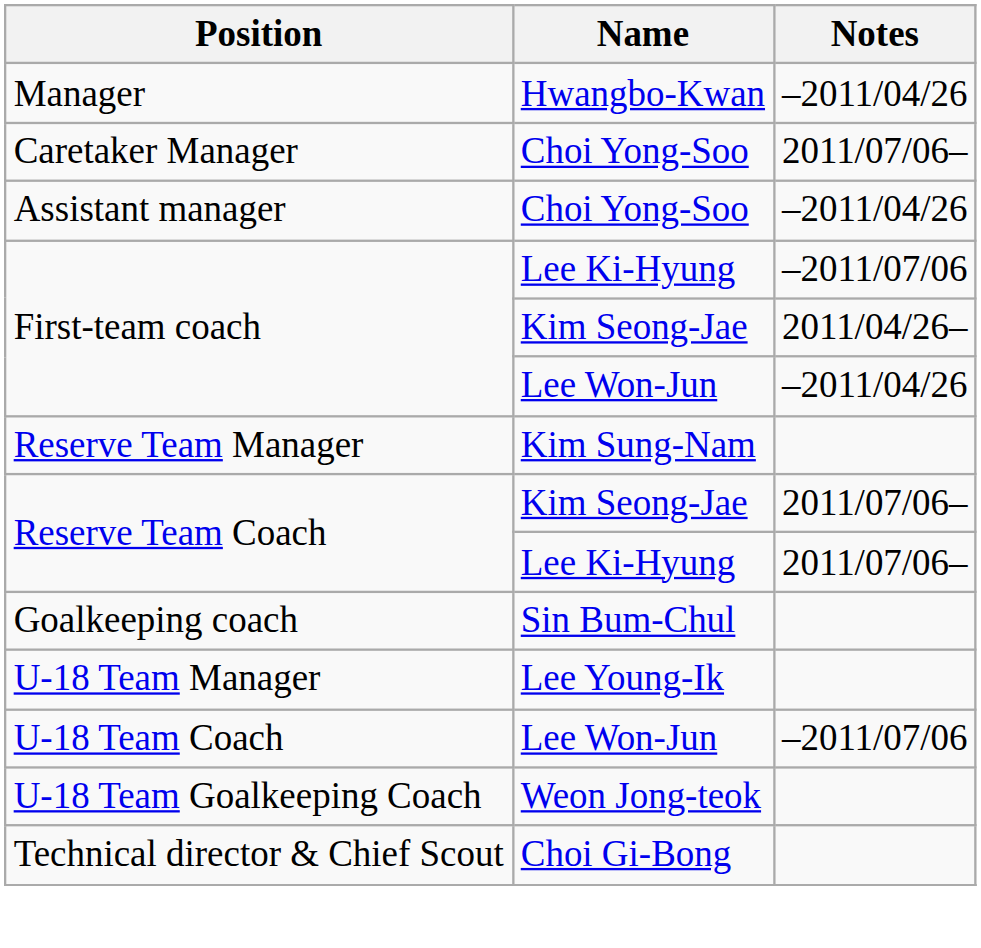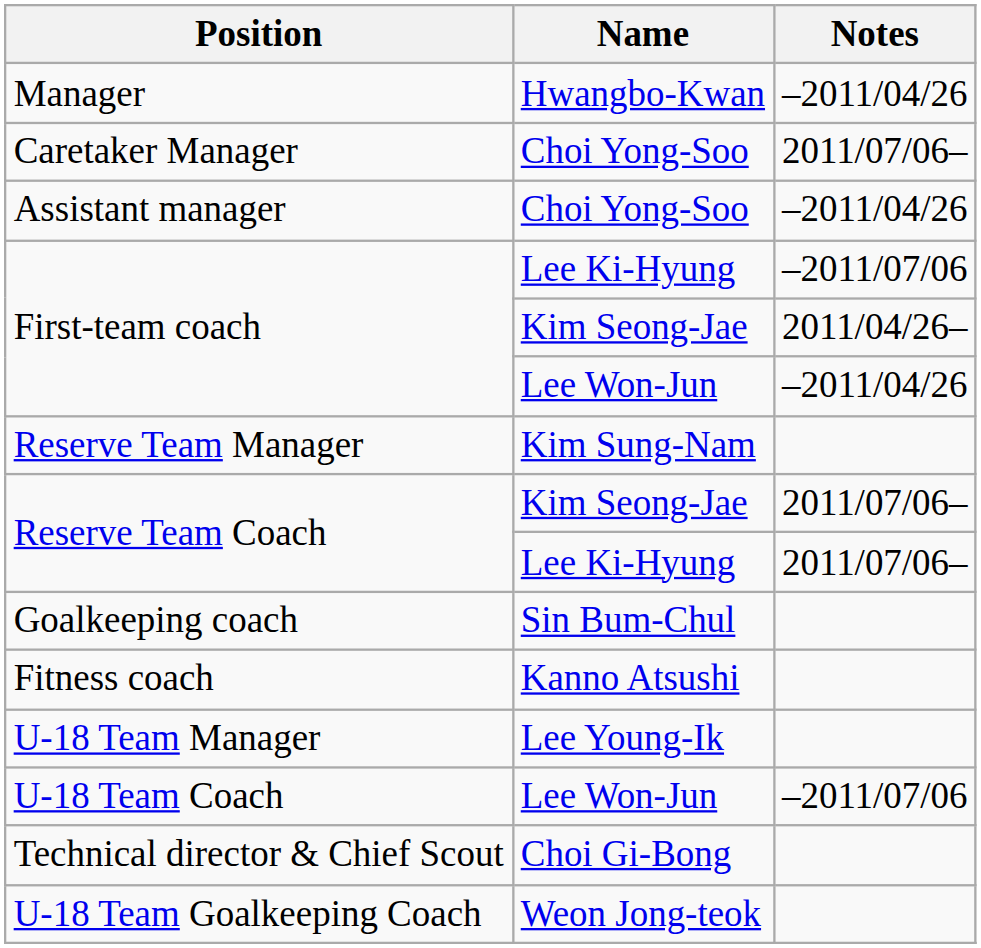 <table class="wikitable">
 <tr>
 <th>Position</th>
 <th>Name</th>
 <th>Notes</th>
 </tr>
 <tr>
 <td>Manager</td>
 <td> <a href='#'>Hwangbo-Kwan</a></td>
 <td>–2011/04/26</td>
 </tr>
 <tr>
 <td>Caretaker Manager</td>
 <td> <a href='#'>Choi Yong-Soo</a></td>
 <td>2011/07/06–</td>
 </tr>
 <tr>
 <td>Assistant manager</td>
 <td> <a href='#'>Choi Yong-Soo</a></td>
 <td>–2011/04/26</td>
 </tr>
 <tr>
 <td rowspan="3">First-team coach</td>
 <td> <a href='#'>Lee Ki-Hyung</a></td>
 <td>–2011/07/06</td>
 </tr>
 <tr>
 <td> <a href='#'>Kim Seong-Jae</a></td>
 <td>2011/04/26–</td>
 </tr>
 <tr>
 <td> <a href='#'>Lee Won-Jun</a></td>
 <td>–2011/04/26</td>
 </tr>
 <tr>
 <td><a href='#'>Reserve Team</a> Manager</td>
 <td> <a href='#'>Kim Sung-Nam</a></td>
 <td></td>
 </tr>
 <tr>
 <td rowspan="2"><a href='#'>Reserve Team</a> Coach</td>
 <td> <a href='#'>Kim Seong-Jae</a></td>
 <td>2011/07/06–</td>
 </tr>
 <tr>
 <td> <a href='#'>Lee Ki-Hyung</a></td>
 <td>2011/07/06–</td>
 </tr>
 <tr>
 <td>Goalkeeping coach</td>
 <td> <a href='#'>Sin Bum-Chul</a></td>
 <td></td>
 </tr>
 <tr>
+<td>Fitness coach</td>
+<td> <a href='#'>Kanno Atsushi</a></td>
+<td></td>
+</tr>
+<tr>
 <td><a href='#'>U-18 Team</a> Manager</td>
 <td> <a href='#'>Lee Young-Ik</a></td>
 <td></td>
 </tr>
 <tr>
 <td><a href='#'>U-18 Team</a> Coach</td>
 <td> <a href='#'>Lee Won-Jun</a></td>
 <td>–2011/07/06</td>
 </tr>
 <tr>
+<td>Technical director & Chief Scout</td>
+<td> <a href='#'>Choi Gi-Bong</a></td>
+<td></td>
+</tr>
+<tr>
 <td><a href='#'>U-18 Team</a> Goalkeeping Coach</td>
 <td> <a href='#'>Weon Jong-teok</a></td>
 <td></td>
 </tr>
 <tr>
-<td>Technical director & Chief Scout</td>
-<td> <a href='#'>Choi Gi-Bong</a></td>
-<td></td>
-</tr>
-<tr>
 </tr>
 </table>
